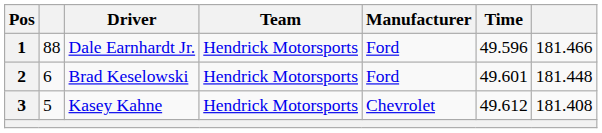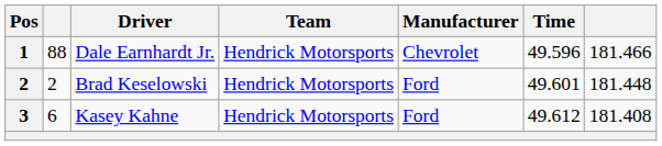 <table class="wikitable" style="font-size:95%">
 <tr>
 <th>Pos</th>
 <th></th>
 <th>Driver</th>
 <th>Team</th>
 <th>Manufacturer</th>
 <th>Time</th>
 <th></th>
 </tr>
 <tr>
 <th>1</th>
 <td>88</td>
 <td><a href='#'>Dale Earnhardt Jr.</a></td>
 <td><a href='#'>Hendrick Motorsports</a></td>
-<td><a href='#'>Ford</a></td>
+<td><a href='#'>Chevrolet</a></td>
 <td>49.596</td>
 <td>181.466</td>
 </tr>
 <tr>
 <th>2</th>
-<td>6</td>
+<td>2</td>
 <td><a href='#'>Brad Keselowski</a></td>
 <td><a href='#'>Hendrick Motorsports</a></td>
 <td><a href='#'>Ford</a></td>
 <td>49.601</td>
 <td>181.448</td>
 </tr>
 <tr>
 <th>3</th>
-<td>5</td>
+<td>6</td>
 <td><a href='#'>Kasey Kahne</a></td>
 <td><a href='#'>Hendrick Motorsports</a></td>
-<td><a href='#'>Chevrolet</a></td>
+<td><a href='#'>Ford</a></td>
 <td>49.612</td>
 <td>181.408</td>
 </tr>
 <tr>
 <th colspan="7"></th>
 </tr>
 </table>
